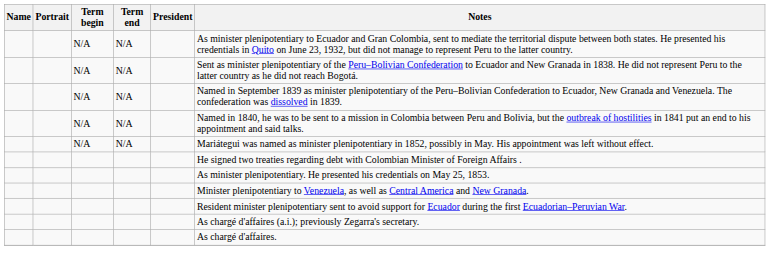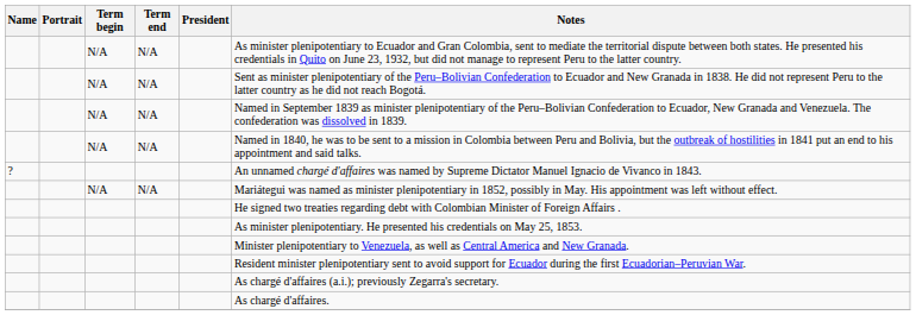 <table class="wikitable sortable"  text-align:center;">
 <tr>
 <th>Name</th>
 <th class="unsortable">Portrait</th>
 <th>Term begin</th>
 <th>Term end</th>
 <th>President</th>
 <th class="unsortable">Notes</th>
 </tr>
 <tr>
 <td></td>
 <td></td>
 <td>N/A</td>
 <td>N/A</td>
 <td></td>
 <td>As minister plenipotentiary to Ecuador and Gran Colombia, sent to mediate the territorial dispute between both states. He presented his credentials in <a href='#'>Quito</a> on June 23, 1932, but did not manage to represent Peru to the latter country.</td>
 </tr>
 <tr>
 <td></td>
 <td></td>
 <td>N/A</td>
 <td>N/A</td>
 <td></td>
 <td>Sent as minister plenipotentiary of the <a href='#'>Peru–Bolivian Confederation</a> to Ecuador and New Granada in 1838. He did not represent Peru to the latter country as he did not reach Bogotá.</td>
 </tr>
 <tr>
 <td></td>
 <td></td>
 <td>N/A</td>
 <td>N/A</td>
 <td></td>
 <td>Named in September 1839 as minister plenipotentiary of the Peru–Bolivian Confederation to Ecuador, New Granada and Venezuela. The confederation was <a href='#'>dissolved</a> in 1839.</td>
 </tr>
 <tr>
 <td></td>
 <td></td>
 <td>N/A</td>
 <td>N/A</td>
 <td></td>
 <td>Named in 1840, he was to be sent to a mission in Colombia between Peru and Bolivia, but the <a href='#'>outbreak of hostilities</a> in 1841 put an end to his appointment and said talks.</td>
+</tr>
+<tr>
+<td>?</td>
+<td></td>
+<td></td>
+<td></td>
+<td></td>
+<td>An unnamed <em>chargé d'affaires</em> was named by Supreme Dictator Manuel Ignacio de Vivanco in 1843.</td>
 </tr>
 <tr>
 <td></td>
 <td></td>
 <td>N/A</td>
 <td>N/A</td>
 <td></td>
 <td>Mariátegui was named as minister plenipotentiary in 1852, possibly in May. His appointment was left without effect.</td>
 </tr>
 <tr>
 <td></td>
 <td></td>
 <td></td>
 <td></td>
 <td></td>
 <td>He signed two treaties regarding debt with Colombian Minister of Foreign Affairs .</td>
 </tr>
 <tr>
 <td></td>
 <td></td>
 <td></td>
 <td></td>
 <td></td>
 <td>As minister plenipotentiary. He presented his credentials on May 25, 1853.</td>
 </tr>
 <tr>
 <td></td>
 <td></td>
 <td></td>
 <td></td>
 <td></td>
 <td>Minister plenipotentiary to <a href='#'>Venezuela</a>, as well as <a href='#'>Central America</a> and <a href='#'>New Granada</a>.</td>
 </tr>
 <tr>
 <td></td>
 <td></td>
 <td></td>
 <td></td>
 <td></td>
 <td>Resident minister plenipotentiary sent to avoid support for <a href='#'>Ecuador</a> during the first <a href='#'>Ecuadorian–Peruvian War</a>.</td>
 </tr>
 <tr>
 <td></td>
 <td></td>
 <td></td>
 <td></td>
 <td></td>
 <td>As chargé d'affaires (a.i.); previously Zegarra's secretary.</td>
 </tr>
 <tr>
 <td></td>
 <td></td>
 <td></td>
 <td></td>
 <td></td>
 <td>As chargé d'affaires.</td>
 </tr>
 <tr>
 </tr>
 </table>
